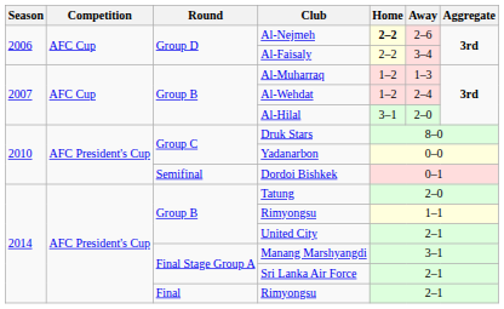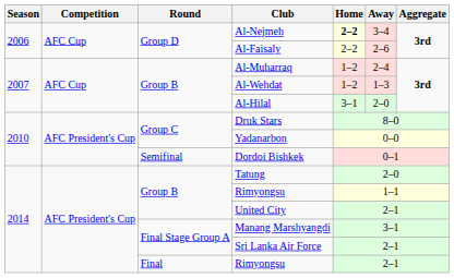 <table class="wikitable mw-collapsible mw-collapsed" align=center cellspacing="0" cellpadding="3" style="border:1px solid #AAAAAA;font-size:90%">
 <tr>
 <th>Season</th>
 <th>Competition</th>
 <th>Round</th>
 <th>Club</th>
 <th>Home</th>
 <th>Away</th>
 <th>Aggregate</th>
 </tr>
 <tr>
 <td rowspan="2"><a href='#'>2006</a></td>
 <td rowspan="2"><a href='#'>AFC Cup</a></td>
 <td rowspan="2"><a href='#'>Group D</a></td>
 <td> <a href='#'>Al-Nejmeh</a></td>
 <td bgcolor="#ffffdd" style="text-align:center;"><strong>2–2</strong></td>
-<td bgcolor="#ffdddd" style="text-align:center;">2–6</td>
+<td bgcolor="#ffdddd" style="text-align:center;">3–4</td>
 <td style="text-align:center;" rowspan=2><strong>3rd</strong></td>
 </tr>
 <tr>
 <td> <a href='#'>Al-Faisaly</a></td>
 <td bgcolor="#ffffdd" style="text-align:center;">2–2</td>
-<td bgcolor="#ffdddd" style="text-align:center;">3–4</td>
+<td bgcolor="#ffdddd" style="text-align:center;">2–6</td>
 </tr>
 <tr>
 <td rowspan="3"><a href='#'>2007</a></td>
 <td rowspan="3"><a href='#'>AFC Cup</a></td>
 <td rowspan="3"><a href='#'>Group B</a></td>
 <td> <a href='#'>Al-Muharraq</a></td>
 <td bgcolor="#ffdddd" style="text-align:center;">1–2</td>
-<td bgcolor="#ffdddd" style="text-align:center;">1–3</td>
+<td bgcolor="#ffdddd" style="text-align:center;">2–4</td>
 <td style="text-align:center;" rowspan=3><strong>3rd</strong></td>
 </tr>
 <tr>
 <td> <a href='#'>Al-Wehdat</a></td>
 <td bgcolor="#ffdddd" style="text-align:center;">1–2</td>
-<td bgcolor="#ffdddd" style="text-align:center;">2–4</td>
+<td bgcolor="#ffdddd" style="text-align:center;">1–3</td>
 </tr>
 <tr>
 <td> <a href='#'>Al-Hilal</a></td>
 <td bgcolor="#ddffdd" style="text-align:center;">3–1</td>
 <td bgcolor="#ddffdd" style="text-align:center;">2–0</td>
 </tr>
 <tr>
 <td rowspan="3"><a href='#'>2010</a></td>
 <td rowspan="3"><a href='#'>AFC President's Cup</a></td>
 <td rowspan="2"><a href='#'>Group C</a></td>
 <td> <a href='#'>Druk Stars</a></td>
 <td bgcolor="#ddffdd" colspan=3 style="text-align:center;">8–0</td>
 </tr>
 <tr>
 <td> <a href='#'>Yadanarbon</a></td>
 <td bgcolor="#ffffdd" colspan=3 style="text-align:center;">0–0</td>
 </tr>
 <tr>
 <td><a href='#'>Semifinal</a></td>
 <td> <a href='#'>Dordoi Bishkek</a></td>
 <td bgcolor="#ffdddd" colspan=3 style="text-align:center;">0–1</td>
 </tr>
 <tr>
 <td rowspan="6"><a href='#'>2014</a></td>
 <td rowspan="6"><a href='#'>AFC President's Cup</a></td>
 <td rowspan="3"><a href='#'>Group B</a></td>
 <td> <a href='#'>Tatung</a></td>
 <td bgcolor="#ddffdd" colspan=3 style="text-align:center;">2–0</td>
 </tr>
 <tr>
 <td> <a href='#'>Rimyongsu</a></td>
 <td bgcolor="#ffffdd" colspan=3 style="text-align:center;">1–1</td>
 </tr>
 <tr>
 <td> <a href='#'>United City</a></td>
 <td bgcolor="#ddffdd" colspan=3 style="text-align:center;">2–1</td>
 </tr>
 <tr>
 <td rowspan="2"><a href='#'>Final Stage Group A</a></td>
 <td> <a href='#'>Manang Marshyangdi</a></td>
 <td bgcolor="#ddffdd" colspan=3 style="text-align:center;">3–1</td>
 </tr>
 <tr>
 <td> <a href='#'>Sri Lanka Air Force</a></td>
 <td bgcolor="#ddffdd" colspan=3 style="text-align:center;">2–1</td>
 </tr>
 <tr>
 <td><a href='#'>Final</a></td>
 <td> <a href='#'>Rimyongsu</a></td>
 <td bgcolor="#ddffdd" colspan=3 style="text-align:center;">2–1</td>
 </tr>
 </table>
